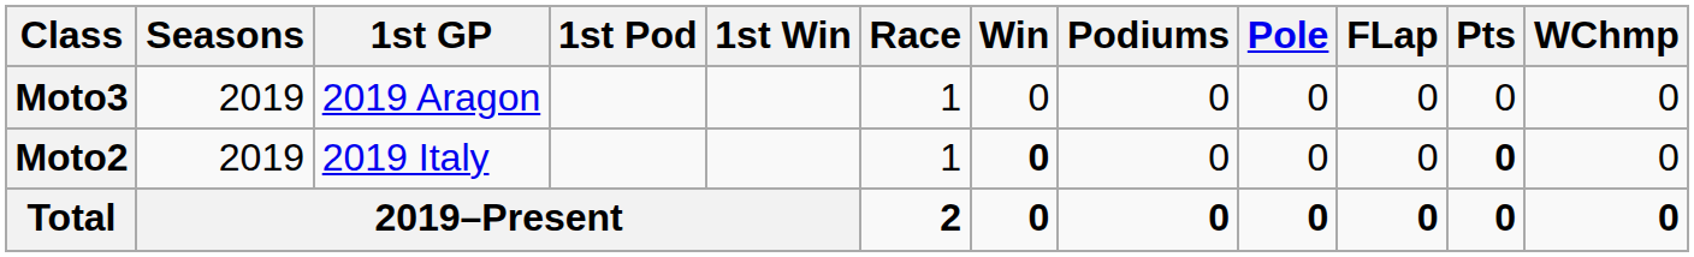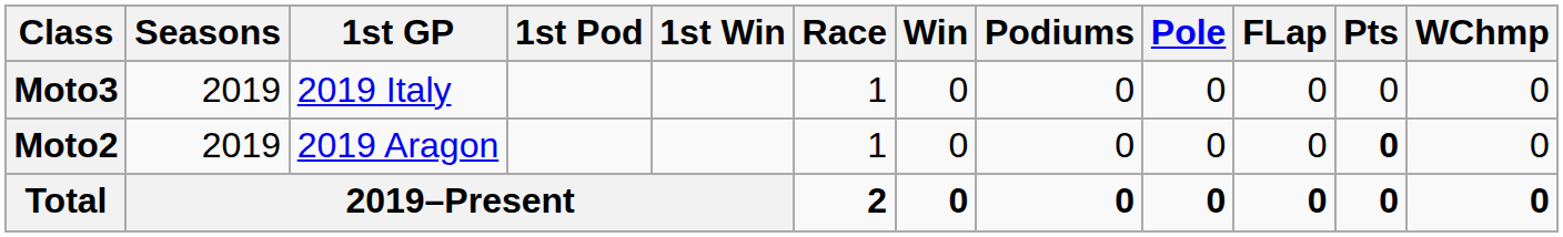 <table class="wikitable" style=text-align:right>
 <tr>
 <th>Class</th>
 <th>Seasons</th>
 <th>1st GP</th>
 <th>1st Pod</th>
 <th>1st Win</th>
 <th>Race</th>
 <th>Win</th>
 <th>Podiums</th>
 <th><a href='#'>Pole</a></th>
 <th>FLap</th>
 <th>Pts</th>
 <th>WChmp</th>
 </tr>
 <tr>
 <th>Moto3</th>
 <td>2019</td>
-<td align="left"><a href='#'>2019 Aragon</a></td>
+<td align="left"><a href='#'>2019 Italy</a></td>
 <td align="left"></td>
 <td align="left"></td>
 <td>1</td>
 <td>0</td>
 <td>0</td>
 <td>0</td>
 <td>0</td>
 <td>0</td>
 <td>0</td>
 </tr>
 <tr>
 <th>Moto2</th>
 <td>2019</td>
-<td align="left"><a href='#'>2019 Italy</a></td>
+<td align="left"><a href='#'>2019 Aragon</a></td>
 <td align="left"></td>
 <td align="left"></td>
 <td>1</td>
-<td><strong>0</strong></td>
+<td>0</td>
 <td>0</td>
 <td>0</td>
 <td>0</td>
 <td><strong>0</strong></td>
 <td>0</td>
 </tr>
 <tr>
 <th>Total</th>
 <th colspan="4">2019–Present</th>
 <td><strong>2</strong></td>
 <td><strong>0</strong></td>
 <td><strong>0</strong></td>
 <td><strong>0</strong></td>
 <td><strong>0</strong></td>
 <td><strong>0</strong></td>
 <td><strong>0</strong></td>
 </tr>
 </table>
